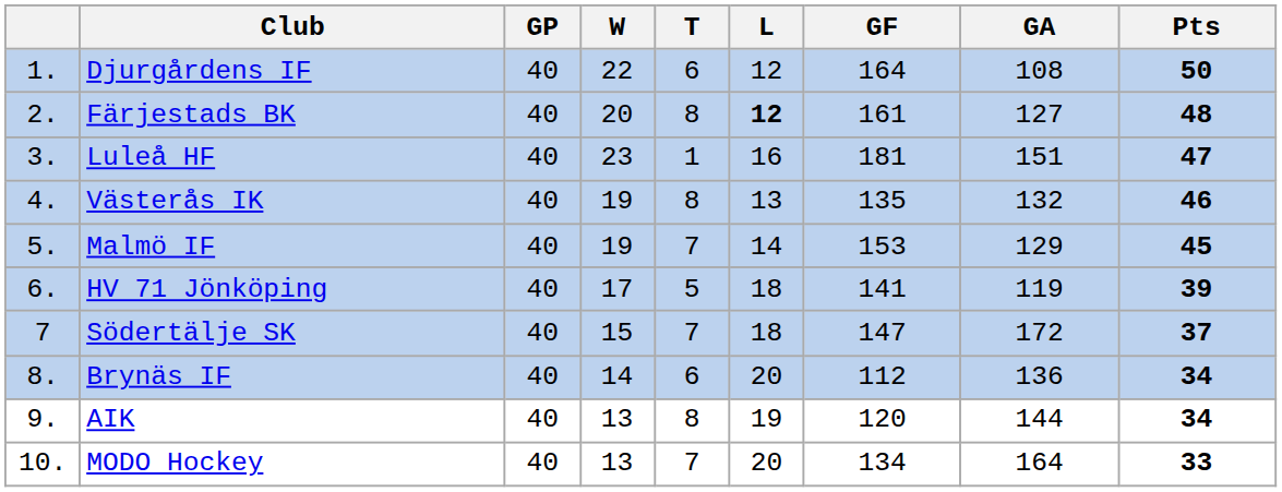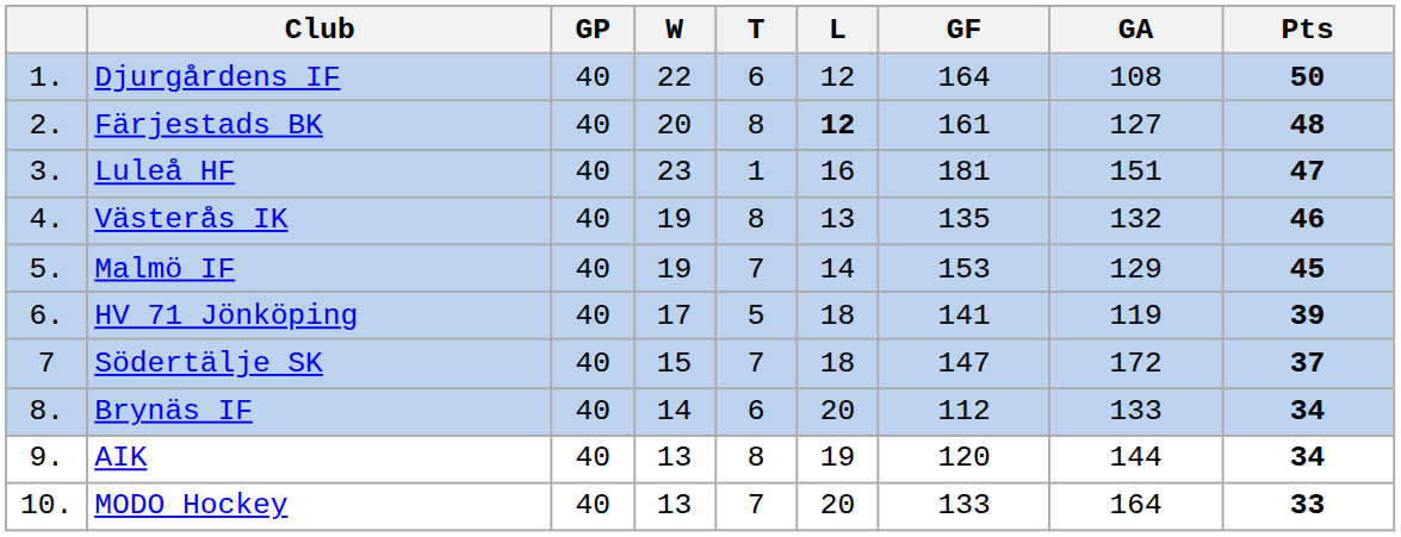 <table class="wikitable">
 <tr>
 <th width="30"></th>
 <th width="200">Club</th>
 <th width="30">GP</th>
 <th width="30">W</th>
 <th width="30">T</th>
 <th width="30">L</th>
 <th width="70">GF</th>
 <th width="70">GA</th>
 <th width="70">Pts</th>
 </tr>
 <tr bgcolor="#BCD2EE" align="center">
 <td>1.</td>
 <td align="left"><a href='#'>Djurgårdens IF</a></td>
 <td>40</td>
 <td>22</td>
 <td>6</td>
 <td>12</td>
 <td>164</td>
 <td>108</td>
 <td><strong>50</strong></td>
 </tr>
 <tr bgcolor="#BCD2EE" align="center">
 <td>2.</td>
 <td align="left"><a href='#'>Färjestads BK</a></td>
 <td>40</td>
 <td>20</td>
 <td>8</td>
 <td><strong>12</strong></td>
 <td>161</td>
 <td>127</td>
 <td><strong>48</strong></td>
 </tr>
 <tr bgcolor="#BCD2EE" align="center">
 <td>3.</td>
 <td align="left"><a href='#'>Luleå HF</a></td>
 <td>40</td>
 <td>23</td>
 <td>1</td>
 <td>16</td>
 <td>181</td>
 <td>151</td>
 <td><strong>47</strong></td>
 </tr>
 <tr bgcolor="#BCD2EE" align="center">
 <td>4.</td>
 <td align="left"><a href='#'>Västerås IK</a></td>
 <td>40</td>
 <td>19</td>
 <td>8</td>
 <td>13</td>
 <td>135</td>
 <td>132</td>
 <td><strong>46</strong></td>
 </tr>
 <tr bgcolor="#BCD2EE" align="center">
 <td>5.</td>
 <td align="left"><a href='#'>Malmö IF</a></td>
 <td>40</td>
 <td>19</td>
 <td>7</td>
 <td>14</td>
 <td>153</td>
 <td>129</td>
 <td><strong>45</strong></td>
 </tr>
 <tr bgcolor="#BCD2EE" align="center">
 <td>6.</td>
 <td align="left"><a href='#'>HV 71 Jönköping</a></td>
 <td>40</td>
 <td>17</td>
 <td>5</td>
 <td>18</td>
 <td>141</td>
 <td>119</td>
 <td><strong>39</strong></td>
 </tr>
 <tr bgcolor="#BCD2EE" align="center">
 <td>7</td>
 <td align="left"><a href='#'>Södertälje SK</a></td>
 <td>40</td>
 <td>15</td>
 <td>7</td>
 <td>18</td>
 <td>147</td>
 <td>172</td>
 <td><strong>37</strong></td>
 </tr>
 <tr bgcolor="#BCD2EE" align="center">
 <td>8.</td>
 <td align="left"><a href='#'>Brynäs IF</a></td>
 <td>40</td>
 <td>14</td>
 <td>6</td>
 <td>20</td>
 <td>112</td>
-<td>136</td>
+<td>133</td>
 <td><strong>34</strong></td>
 </tr>
 <tr bgcolor="#FFFFFF" align="center">
 <td>9.</td>
 <td align="left"><a href='#'>AIK</a></td>
 <td>40</td>
 <td>13</td>
 <td>8</td>
 <td>19</td>
 <td>120</td>
 <td>144</td>
 <td><strong>34</strong></td>
 </tr>
 <tr bgcolor="#FFFFFF" align="center">
 <td>10.</td>
 <td align="left"><a href='#'>MODO Hockey</a></td>
 <td>40</td>
 <td>13</td>
 <td>7</td>
 <td>20</td>
-<td>134</td>
+<td>133</td>
 <td>164</td>
 <td><strong>33</strong></td>
 </tr>
 </table>
